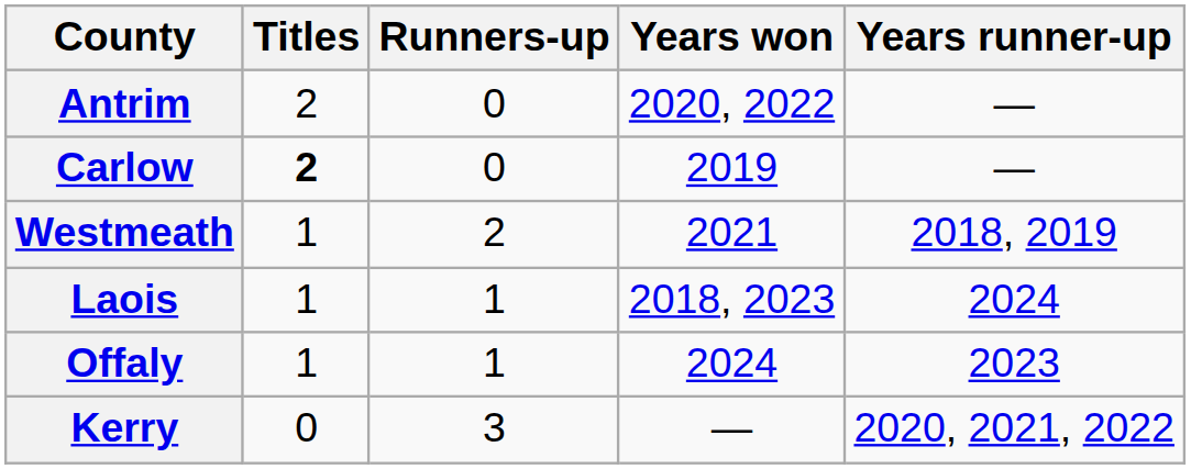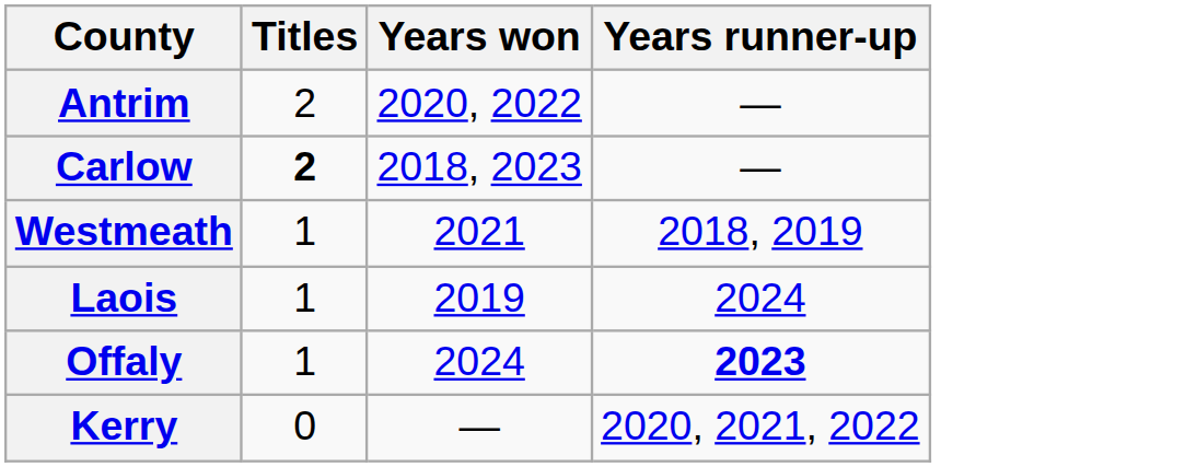 <table class="wikitable plainrowheaders sortable">
 <tr>
 <th scope="col">County</th>
 <th scope="col">Titles</th>
-<th scope="col">Runners-up</th>
 <th class="unsortable" scope="col">Years won</th>
 <th class="unsortable" scope="col">Years runner-up</th>
 </tr>
 <tr>
 <th scope="row"> <a href='#'>Antrim</a></th>
 <td align="center">2</td>
-<td align="center">0</td>
 <td align="center"><a href='#'>2020</a>, <a href='#'>2022</a></td>
 <td align="center">—</td>
 </tr>
 <tr>
 <th scope="row"> <a href='#'>Carlow</a></th>
 <td align="center"><strong>2</strong></td>
-<td align="center">0</td>
-<td align="center"><a href='#'>2019</a></td>
+<td align="center"><a href='#'>2018</a>, <a href='#'>2023</a></td>
 <td align="center">—</td>
 </tr>
 <tr>
 <th scope="row"> <a href='#'>Westmeath</a></th>
 <td align="center">1</td>
-<td align="center">2</td>
 <td align="center"><a href='#'>2021</a></td>
 <td align="center"><a href='#'>2018</a>, <a href='#'>2019</a></td>
 </tr>
 <tr>
 <th scope="row"> <a href='#'>Laois</a></th>
 <td align="center">1</td>
-<td align="center">1</td>
-<td align="center"><a href='#'>2018</a>, <a href='#'>2023</a></td>
+<td align="center"><a href='#'>2019</a></td>
 <td align="center"><a href='#'>2024</a></td>
 </tr>
 <tr>
 <th scope="row"> <a href='#'>Offaly</a></th>
 <td align="center">1</td>
-<td align="center">1</td>
 <td align="center"><a href='#'>2024</a></td>
-<td align="center"><a href='#'>2023</a></td>
+<td align="center"><strong><a href='#'>2023</a></strong></td>
 </tr>
 <tr>
 <th scope="row"> <a href='#'>Kerry</a></th>
 <td align="center">0</td>
-<td align="center">3</td>
 <td align="center">—</td>
 <td align="center"><a href='#'>2020</a>, <a href='#'>2021</a>, <a href='#'>2022</a></td>
 </tr>
 </table>
